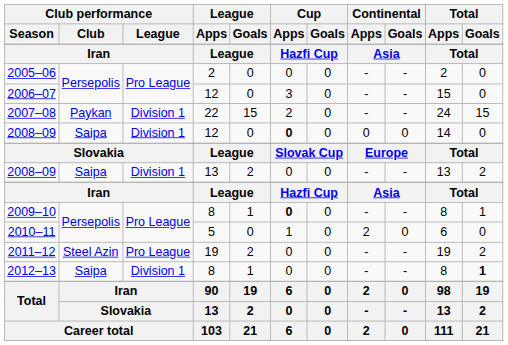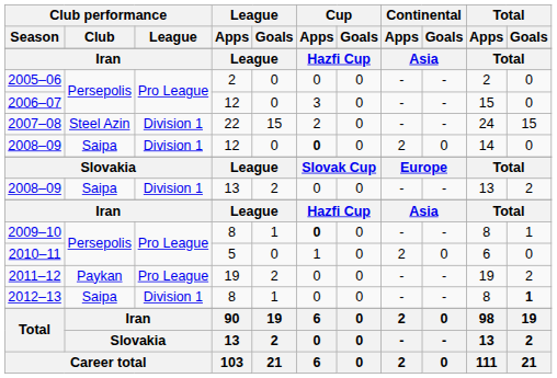 <table class="wikitable" style="text-align:center">
 <tr>
 <th colspan=3>Club performance</th>
 <th colspan=2>League</th>
 <th colspan=2>Cup</th>
 <th colspan=2>Continental</th>
 <th colspan=2>Total</th>
 </tr>
 <tr>
 <th>Season</th>
 <th>Club</th>
 <th>League</th>
 <th>Apps</th>
 <th>Goals</th>
 <th>Apps</th>
 <th>Goals</th>
 <th>Apps</th>
 <th>Goals</th>
 <th>Apps</th>
 <th>Goals</th>
 </tr>
 <tr>
 </tr>
 <tr>
 <th colspan=3>Iran</th>
 <th colspan=2>League</th>
 <th colspan=2><a href='#'>Hazfi Cup</a></th>
 <th colspan=2><a href='#'>Asia</a></th>
 <th colspan=2>Total</th>
 </tr>
 <tr>
 <td><a href='#'>2005–06</a></td>
 <td rowspan="2"><a href='#'>Persepolis</a></td>
 <td rowspan="2"><a href='#'>Pro League</a></td>
 <td>2</td>
 <td>0</td>
 <td>0</td>
 <td>0</td>
 <td>-</td>
 <td>-</td>
 <td>2</td>
 <td>0</td>
 </tr>
 <tr>
 <td><a href='#'>2006–07</a></td>
 <td>12</td>
 <td>0</td>
 <td>3</td>
 <td>0</td>
 <td>-</td>
 <td>-</td>
 <td>15</td>
 <td>0</td>
 </tr>
 <tr>
 <td><a href='#'>2007–08</a></td>
-<td rowspan="1"><a href='#'>Paykan</a></td>
+<td rowspan="1"><a href='#'>Steel Azin</a></td>
 <td rowspan="1"><a href='#'>Division 1</a></td>
 <td>22</td>
 <td>15</td>
 <td>2</td>
 <td>0</td>
 <td>-</td>
 <td>-</td>
 <td>24</td>
 <td>15</td>
 </tr>
 <tr>
 <td><a href='#'>2008–09</a></td>
 <td rowspan="1"><a href='#'>Saipa</a></td>
 <td rowspan="1"><a href='#'>Division 1</a></td>
 <td>12</td>
 <td>0</td>
 <td><strong>0</strong></td>
 <td>0</td>
-<td>0</td>
+<td>2</td>
 <td>0</td>
 <td>14</td>
 <td>0</td>
 </tr>
 <tr>
 </tr>
 <tr>
 <th colspan=3>Slovakia</th>
 <th colspan=2>League</th>
 <th colspan=2><a href='#'>Slovak Cup</a></th>
 <th colspan=2><a href='#'>Europe</a></th>
 <th colspan=2>Total</th>
 </tr>
 <tr>
 <td><a href='#'>2008–09</a></td>
 <td rowspan="1"><a href='#'>Saipa</a></td>
 <td rowspan="1"><a href='#'>Division 1</a></td>
 <td>13</td>
 <td>2</td>
 <td>0</td>
 <td>0</td>
 <td>-</td>
 <td>-</td>
 <td>13</td>
 <td>2</td>
 </tr>
 <tr>
 </tr>
 <tr>
 <th colspan=3>Iran</th>
 <th colspan=2>League</th>
 <th colspan=2><a href='#'>Hazfi Cup</a></th>
 <th colspan=2><a href='#'>Asia</a></th>
 <th colspan=2>Total</th>
 </tr>
 <tr>
 <td><a href='#'>2009–10</a></td>
 <td rowspan="2"><a href='#'>Persepolis</a></td>
 <td rowspan="2"><a href='#'>Pro League</a></td>
 <td>8</td>
 <td>1</td>
 <td><strong>0</strong></td>
 <td>0</td>
 <td>-</td>
 <td>-</td>
 <td>8</td>
 <td>1</td>
 </tr>
 <tr>
 <td><a href='#'>2010–11</a></td>
 <td>5</td>
 <td>0</td>
 <td>1</td>
 <td>0</td>
 <td>2</td>
 <td>0</td>
 <td>6</td>
 <td>0</td>
 </tr>
 <tr>
 <td><a href='#'>2011–12</a></td>
-<td rowspan="1"><a href='#'>Steel Azin</a></td>
+<td rowspan="1"><a href='#'>Paykan</a></td>
 <td rowspan="1"><a href='#'>Pro League</a></td>
 <td>19</td>
 <td>2</td>
 <td>0</td>
 <td>0</td>
 <td>-</td>
 <td>-</td>
 <td>19</td>
 <td>2</td>
 </tr>
 <tr>
 <td><a href='#'>2012–13</a></td>
 <td rowspan="1"><a href='#'>Saipa</a></td>
 <td rowspan="1"><a href='#'>Division 1</a></td>
 <td>8</td>
 <td>1</td>
 <td>0</td>
 <td>0</td>
 <td>-</td>
 <td>-</td>
 <td>8</td>
 <td><strong>1</strong></td>
 </tr>
 <tr>
 </tr>
 <tr>
 <th rowspan=2>Total</th>
 <th colspan=2>Iran</th>
 <th>90</th>
 <th>19</th>
 <th>6</th>
 <th>0</th>
 <th>2</th>
 <th>0</th>
 <th>98</th>
 <th>19</th>
 </tr>
 <tr>
 <th colspan=2>Slovakia</th>
 <th>13</th>
 <th>2</th>
 <th>0</th>
 <th>0</th>
 <th>-</th>
 <th>-</th>
 <th>13</th>
 <th>2</th>
 </tr>
 <tr>
 <th colspan=3>Career total</th>
 <th>103</th>
 <th>21</th>
 <th>6</th>
 <th>0</th>
 <th>2</th>
 <th>0</th>
 <th>111</th>
 <th>21</th>
 </tr>
 </table>
